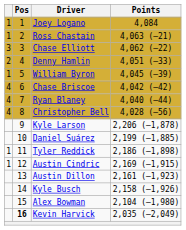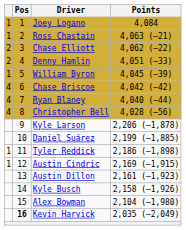 <table class="wikitable" style="font-size: 95%;">
 <tr>
 <th></th>
 <th>Pos</th>
 <th>Driver</th>
 <th>Points</th>
 </tr>
 <tr style="background:#D4AF37;">
 <td align="left"> 1</td>
 <td style="text-align:center;">1</td>
 <td><a href='#'>Joey Logano</a></td>
 <td style="text-align:center;">4,084</td>
 </tr>
 <tr style="background:#D4AF37;">
 <td align="left"> 1</td>
 <td style="text-align:center;">2</td>
 <td><a href='#'>Ross Chastain</a></td>
 <td style="text-align:center;">4,063 (–21)</td>
 </tr>
 <tr style="background:#D4AF37;">
-<td align="left"> 3</td>
+<td align="left"> 2</td>
 <td style="text-align:center;">3</td>
 <td><a href='#'>Chase Elliott</a></td>
 <td style="text-align:center;">4,062 (–22)</td>
 </tr>
 <tr style="background:#D4AF37;">
 <td align="left"> 2</td>
 <td style="text-align:center;">4</td>
 <td><a href='#'>Denny Hamlin</a></td>
 <td style="text-align:center;">4,051 (–33)</td>
 </tr>
 <tr style="background:#D4AF37;">
 <td align="left"> 1</td>
 <td style="text-align:center;">5</td>
 <td><a href='#'>William Byron</a></td>
 <td style="text-align:center;">4,045 (–39)</td>
 </tr>
 <tr style="background:#D4AF37;">
 <td align="left"> 4</td>
 <td style="text-align:center;">6</td>
 <td><a href='#'>Chase Briscoe</a></td>
 <td style="text-align:center;">4,042 (–42)</td>
 </tr>
 <tr style="background:#D4AF37;">
 <td align="left"> 4</td>
 <td style="text-align:center;">7</td>
 <td><a href='#'>Ryan Blaney</a></td>
 <td style="text-align:center;">4,040 (–44)</td>
 </tr>
 <tr style="background:#D4AF37;">
 <td align="left"> 4</td>
 <td style="text-align:center;">8</td>
 <td><a href='#'>Christopher Bell</a></td>
 <td style="text-align:center;">4,028 (–56)</td>
 </tr>
 <tr>
 <td align="left"></td>
 <td style="text-align:center;">9</td>
 <td><a href='#'>Kyle Larson</a></td>
 <td style="text-align:center;">2,206 (–1,878)</td>
 </tr>
 <tr>
 <td align="left"></td>
 <td style="text-align:center;">10</td>
 <td><a href='#'>Daniel Suárez</a></td>
 <td style="text-align:center;">2,199 (–1,885)</td>
 </tr>
 <tr>
 <td align="left"> 1</td>
 <td style="text-align:center;">11</td>
 <td><a href='#'>Tyler Reddick</a></td>
 <td style="text-align:center;">2,186 (–1,898)</td>
 </tr>
 <tr>
 <td align="left"> 1</td>
 <td style="text-align:center;">12</td>
 <td><a href='#'>Austin Cindric</a></td>
 <td style="text-align:center;">2,169 (–1,915)</td>
 </tr>
 <tr>
 <td align="left"></td>
 <td style="text-align:center;">13</td>
 <td><a href='#'>Austin Dillon</a></td>
 <td style="text-align:center;">2,161 (–1,923)</td>
 </tr>
 <tr>
 <td align="left"></td>
 <td style="text-align:center;">14</td>
 <td><a href='#'>Kyle Busch</a></td>
 <td style="text-align:center;">2,158 (–1,926)</td>
 </tr>
 <tr>
 <td align="left"></td>
 <td style="text-align:center;">15</td>
 <td><a href='#'>Alex Bowman</a></td>
 <td style="text-align:center;">2,104 (–1,980)</td>
 </tr>
 <tr>
 <td align="left"></td>
 <td style="text-align:center;"><strong>16</strong></td>
 <td><a href='#'>Kevin Harvick</a></td>
 <td style="text-align:center;">2,035 (–2,049)</td>
 </tr>
 <tr class="sortbottom">
 <th colspan="9"></th>
 </tr>
 </table>
